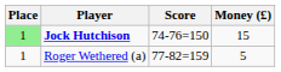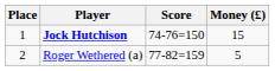 <table class="wikitable">
 <tr>
 <th>Place</th>
 <th>Player</th>
 <th>Score</th>
 <th>Money (£)</th>
 </tr>
 <tr>
-<td align=center style="background: lightgreen;">1</td>
+<td align=center>1</td>
 <td> <strong><a href='#'>Jock Hutchison</a></strong></td>
 <td align=center>74-76=150</td>
 <td align=center>15</td>
 </tr>
 <tr>
-<td align=center>1</td>
+<td align=center>2</td>
 <td> <a href='#'>Roger Wethered</a> (a)</td>
 <td align=center>77-82=159</td>
 <td align=center>5</td>
 </tr>
 </table>
